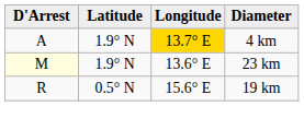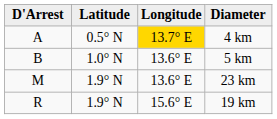 <table class="wikitable">
 <tr>
 <th width="25%" style="background:#eeeeee;">D'Arrest</th>
 <th width="25%" style="background:#eeeeee;">Latitude</th>
 <th width="25%" style="background:#eeeeee;">Longitude</th>
 <th width="25%" style="background:#eeeeee;">Diameter</th>
 </tr>
 <tr>
 <td align="center">A</td>
-<td align="center">1.9° N</td>
+<td align="center">0.5° N</td>
 <td align="center" style="background: gold;">13.7° E</td>
 <td align="center">4 km</td>
 </tr>
 <tr>
-<td align="center" style="background: lightyellow;">M</td>
+<td align="center">B</td>
+<td align="center">1.0° N</td>
+<td align="center">13.6° E</td>
+<td align="center">5 km</td>
+</tr>
+<tr>
+<td align="center">M</td>
 <td align="center">1.9° N</td>
 <td align="center">13.6° E</td>
 <td align="center">23 km</td>
 </tr>
 <tr>
 <td align="center">R</td>
-<td align="center">0.5° N</td>
+<td align="center">1.9° N</td>
 <td align="center">15.6° E</td>
 <td align="center">19 km</td>
 </tr>
 </table>
